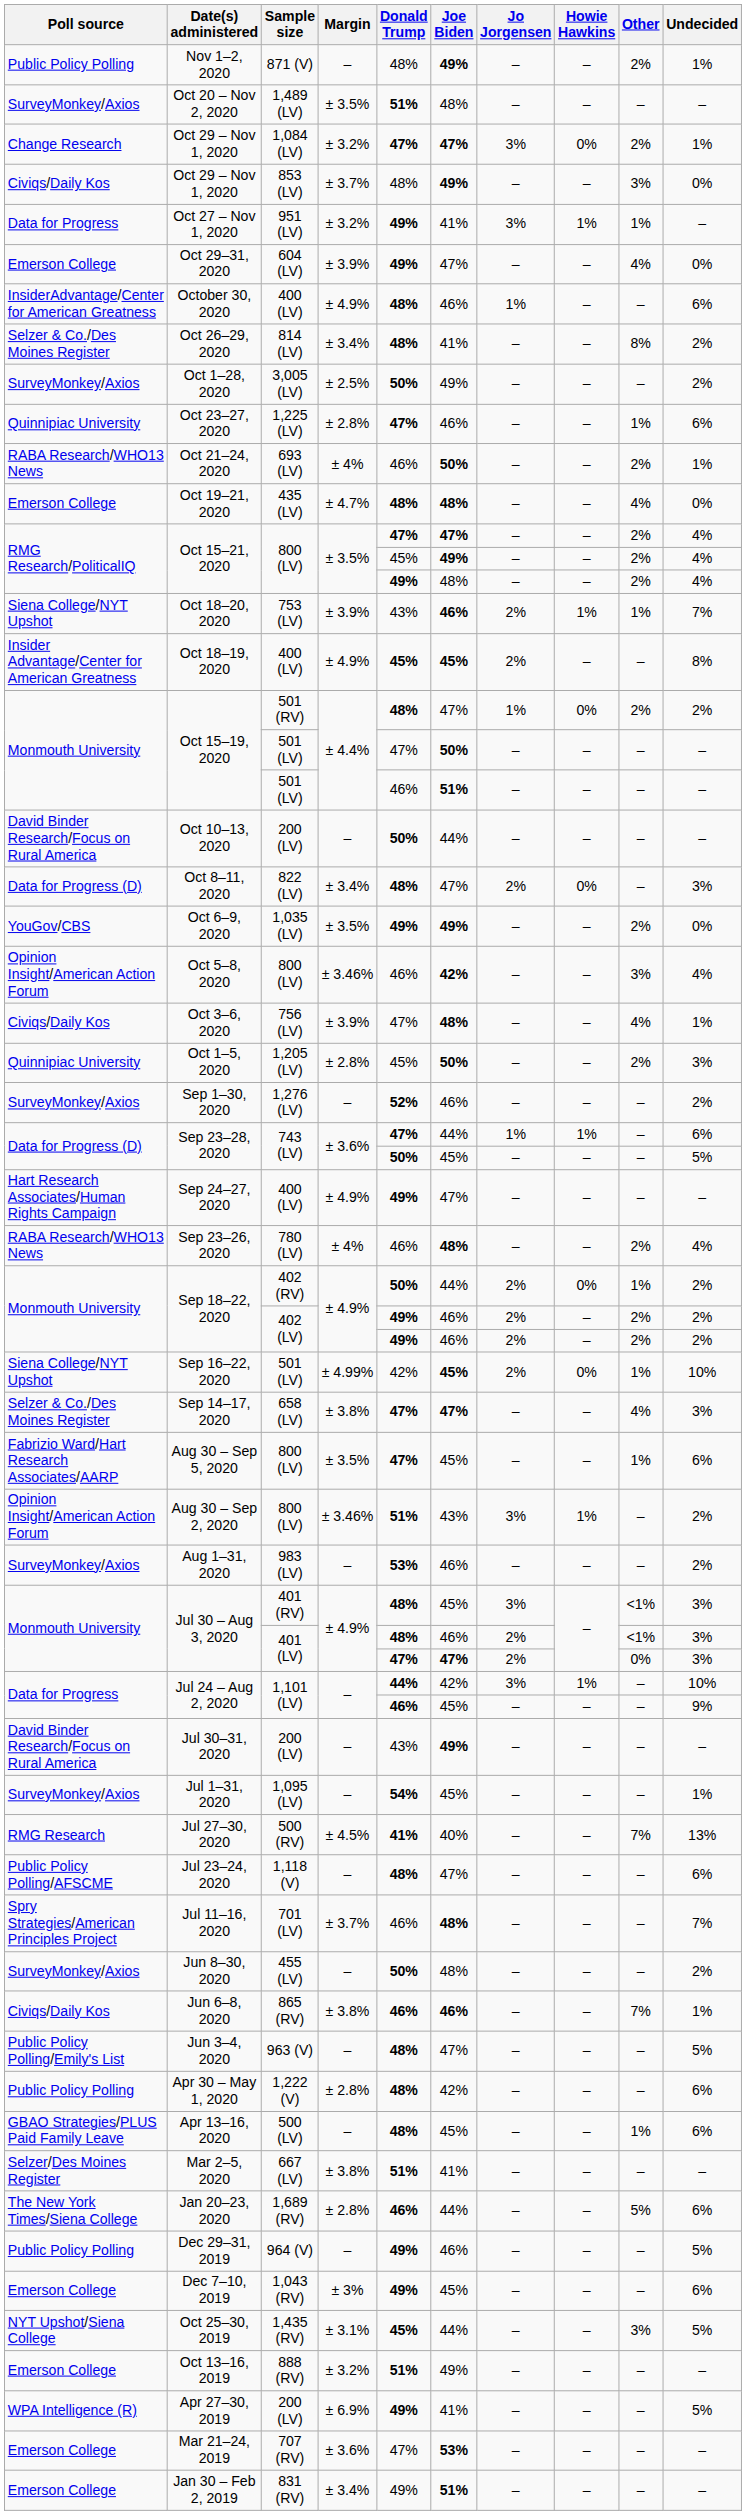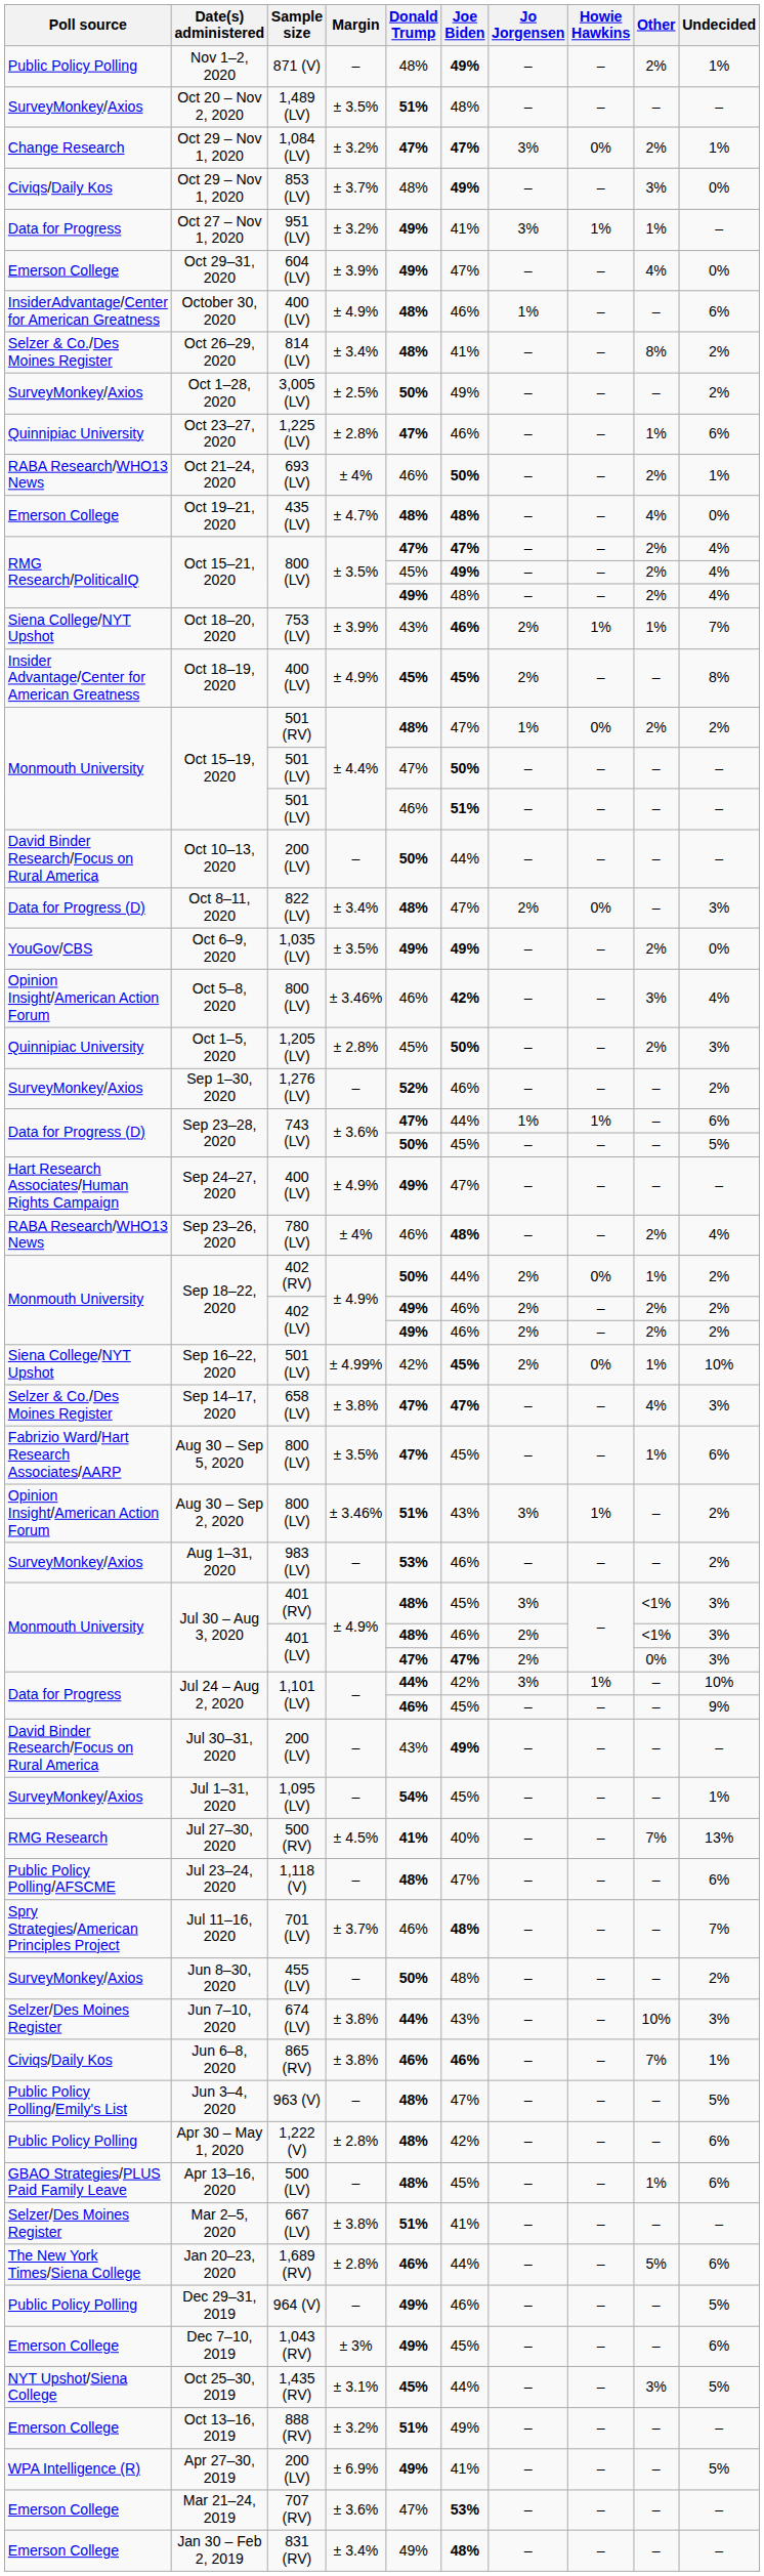 <table class="wikitable sortable" style="text-align:center;font-size:90%;line-height:17px">
 <tr>
 <th>Poll source</th>
 <th>Date(s)<br>administered</th>
 <th>Sample<br>size</th>
 <th>Margin<br></th>
 <th class="unsortable"><a href='#'>Donald<br>Trump</a><br></th>
 <th class="unsortable"><a href='#'>Joe<br>Biden</a><br></th>
 <th class="unsortable"><a href='#'>Jo<br>Jorgensen</a><br></th>
 <th class="unsortable"><a href='#'>Howie<br>Hawkins</a><br></th>
 <th class="unsortable"><a href='#'>Other</a></th>
 <th class="unsortable">Undecided</th>
 </tr>
 <tr>
 <td style="text-align:left;"><a href='#'>Public Policy Polling</a></td>
 <td>Nov 1–2, 2020</td>
 <td>871 (V)</td>
 <td>–</td>
 <td>48%</td>
 <td><strong>49%</strong></td>
 <td>–</td>
 <td>–</td>
 <td>2%</td>
 <td>1%</td>
 </tr>
 <tr>
 <td style="text-align:left;"><a href='#'>SurveyMonkey</a>/<a href='#'>Axios</a></td>
 <td>Oct 20 – Nov 2, 2020</td>
 <td>1,489 (LV)</td>
 <td>± 3.5%</td>
 <td><strong>51%</strong></td>
 <td>48%</td>
 <td>–</td>
 <td>–</td>
 <td>–</td>
 <td>–</td>
 </tr>
 <tr>
 <td style="text-align:left;"><a href='#'>Change Research</a></td>
 <td>Oct 29 – Nov 1, 2020</td>
 <td>1,084 (LV)</td>
 <td>± 3.2%</td>
 <td><strong>47%</strong></td>
 <td><strong>47%</strong></td>
 <td>3%</td>
 <td>0%</td>
 <td>2%</td>
 <td>1%</td>
 </tr>
 <tr>
 <td style="text-align:left;"><a href='#'>Civiqs</a>/<a href='#'>Daily Kos</a></td>
 <td>Oct 29 – Nov 1, 2020</td>
 <td>853 (LV)</td>
 <td>± 3.7%</td>
 <td>48%</td>
 <td><strong>49%</strong></td>
 <td>–</td>
 <td>–</td>
 <td>3%</td>
 <td>0%</td>
 </tr>
 <tr>
 <td style="text-align:left;"><a href='#'>Data for Progress</a></td>
 <td>Oct 27 – Nov 1, 2020</td>
 <td>951 (LV)</td>
 <td>± 3.2%</td>
 <td><strong>49%</strong></td>
 <td>41%</td>
 <td>3%</td>
 <td>1%</td>
 <td>1%</td>
 <td>–</td>
 </tr>
 <tr>
 <td style="text-align:left;"><a href='#'>Emerson College</a></td>
 <td>Oct 29–31, 2020</td>
 <td>604 (LV)</td>
 <td>± 3.9%</td>
 <td><strong>49%</strong></td>
 <td>47%</td>
 <td>–</td>
 <td>–</td>
 <td>4%</td>
 <td>0%</td>
 </tr>
 <tr>
 <td style="text-align:left;"><a href='#'>InsiderAdvantage</a>/<a href='#'>Center for American Greatness</a></td>
 <td>October 30, 2020</td>
 <td>400 (LV)</td>
 <td>± 4.9%</td>
 <td><strong>48%</strong></td>
 <td>46%</td>
 <td>1%</td>
 <td>–</td>
 <td>–</td>
 <td>6%</td>
 </tr>
 <tr>
 <td style="text-align:left;"><a href='#'>Selzer & Co.</a>/<a href='#'>Des Moines Register</a></td>
 <td>Oct 26–29, 2020</td>
 <td>814 (LV)</td>
 <td>± 3.4%</td>
 <td><strong>48%</strong></td>
 <td>41%</td>
 <td>–</td>
 <td>–</td>
 <td>8%</td>
 <td>2%</td>
 </tr>
 <tr>
 <td style="text-align:left;"><a href='#'>SurveyMonkey</a>/<a href='#'>Axios</a></td>
 <td>Oct 1–28, 2020</td>
 <td>3,005 (LV)</td>
 <td>± 2.5%</td>
 <td><strong>50%</strong></td>
 <td>49%</td>
 <td>–</td>
 <td>–</td>
 <td>–</td>
 <td>2%</td>
 </tr>
 <tr>
 <td style="text-align:left;"><a href='#'>Quinnipiac University</a></td>
 <td>Oct 23–27, 2020</td>
 <td>1,225 (LV)</td>
 <td>± 2.8%</td>
 <td><strong>47%</strong></td>
 <td>46%</td>
 <td>–</td>
 <td>–</td>
 <td>1%</td>
 <td>6%</td>
 </tr>
 <tr>
 <td style="text-align:left;"><a href='#'>RABA Research</a>/<a href='#'>WHO13 News</a></td>
 <td>Oct 21–24, 2020</td>
 <td>693 (LV)</td>
 <td>± 4%</td>
 <td>46%</td>
 <td><strong>50%</strong></td>
 <td>–</td>
 <td>–</td>
 <td>2%</td>
 <td>1%</td>
 </tr>
 <tr>
 <td style="text-align:left;"><a href='#'>Emerson College</a></td>
 <td>Oct 19–21, 2020</td>
 <td>435 (LV)</td>
 <td>± 4.7%</td>
 <td><strong>48%</strong></td>
 <td><strong>48%</strong></td>
 <td>–</td>
 <td>–</td>
 <td>4%</td>
 <td>0%</td>
 </tr>
 <tr>
 <td rowspan=3 style="text-align:left;"><a href='#'>RMG Research</a>/<a href='#'>PoliticalIQ</a></td>
 <td rowspan=3>Oct 15–21, 2020</td>
 <td rowspan=3>800 (LV)</td>
 <td rowspan=3>± 3.5%</td>
 <td><strong>47%</strong></td>
 <td><strong>47%</strong></td>
 <td>–</td>
 <td>–</td>
 <td>2%</td>
 <td>4%</td>
 </tr>
 <tr>
 <td>45%</td>
 <td><strong>49%</strong></td>
 <td>–</td>
 <td>–</td>
 <td>2%</td>
 <td>4%</td>
 </tr>
 <tr>
 <td><strong>49%</strong></td>
 <td>48%</td>
 <td>–</td>
 <td>–</td>
 <td>2%</td>
 <td>4%</td>
 </tr>
 <tr>
 <td style="text-align:left;"><a href='#'>Siena College</a>/<a href='#'>NYT Upshot</a></td>
 <td>Oct 18–20, 2020</td>
 <td>753 (LV)</td>
 <td>± 3.9%</td>
 <td>43%</td>
 <td><strong>46%</strong></td>
 <td>2%</td>
 <td>1%</td>
 <td>1%</td>
 <td>7%</td>
 </tr>
 <tr>
 <td style="text-align:left;"><a href='#'>Insider Advantage</a>/<a href='#'>Center for American Greatness</a></td>
 <td>Oct 18–19, 2020</td>
 <td>400 (LV)</td>
 <td>± 4.9%</td>
 <td><strong>45%</strong></td>
 <td><strong>45%</strong></td>
 <td>2%</td>
 <td>–</td>
 <td>–</td>
 <td>8%</td>
 </tr>
 <tr>
 <td rowspan=3 style="text-align:left;"><a href='#'>Monmouth University</a></td>
 <td rowspan=3>Oct 15–19, 2020</td>
 <td>501 (RV)</td>
 <td rowspan=3>± 4.4%</td>
 <td><strong>48%</strong></td>
 <td>47%</td>
 <td>1%</td>
 <td>0%</td>
 <td>2%</td>
 <td>2%</td>
 </tr>
 <tr>
 <td>501 (LV)</td>
 <td>47%</td>
 <td><strong>50%</strong></td>
 <td>–</td>
 <td>–</td>
 <td>–</td>
 <td>–</td>
 </tr>
 <tr>
 <td>501 (LV)</td>
 <td>46%</td>
 <td><strong>51%</strong></td>
 <td>–</td>
 <td>–</td>
 <td>–</td>
 <td>–</td>
 </tr>
 <tr>
 <td style="text-align:left;"><a href='#'>David Binder Research</a>/<a href='#'>Focus on Rural America</a></td>
 <td>Oct 10–13, 2020</td>
 <td>200 (LV)</td>
 <td>–</td>
 <td><strong>50%</strong></td>
 <td>44%</td>
 <td>–</td>
 <td>–</td>
 <td>–</td>
 <td>–</td>
 </tr>
 <tr>
 <td style="text-align:left;"><a href='#'>Data for Progress (D)</a></td>
 <td>Oct 8–11, 2020</td>
 <td>822 (LV)</td>
 <td>± 3.4%</td>
 <td><strong>48%</strong></td>
 <td>47%</td>
 <td>2%</td>
 <td>0%</td>
 <td>–</td>
 <td>3%</td>
 </tr>
 <tr>
 <td style="text-align:left;"><a href='#'>YouGov</a>/<a href='#'>CBS</a></td>
 <td>Oct 6–9, 2020</td>
 <td>1,035 (LV)</td>
 <td>± 3.5%</td>
 <td><strong>49%</strong></td>
 <td><strong>49%</strong></td>
 <td>–</td>
 <td>–</td>
 <td>2%</td>
 <td>0%</td>
 </tr>
 <tr>
 <td style="text-align:left;"><a href='#'>Opinion Insight</a>/<a href='#'>American Action Forum</a></td>
 <td>Oct 5–8, 2020</td>
 <td>800 (LV)</td>
 <td>± 3.46%</td>
 <td>46%</td>
 <td><strong>42%</strong></td>
 <td>–</td>
 <td>–</td>
 <td>3%</td>
 <td>4%</td>
 </tr>
 <tr>
-<td style="text-align:left;"><a href='#'>Civiqs</a>/<a href='#'>Daily Kos</a></td>
-<td>Oct 3–6, 2020</td>
-<td>756 (LV)</td>
-<td>± 3.9%</td>
-<td>47%</td>
-<td><strong>48%</strong></td>
-<td>–</td>
-<td>–</td>
-<td>4%</td>
-<td>1%</td>
-</tr>
-<tr>
 <td style="text-align:left;"><a href='#'>Quinnipiac University</a></td>
 <td>Oct 1–5, 2020</td>
 <td>1,205 (LV)</td>
 <td>± 2.8%</td>
 <td>45%</td>
 <td><strong>50%</strong></td>
 <td>–</td>
 <td>–</td>
 <td>2%</td>
 <td>3%</td>
 </tr>
 <tr>
 <td style="text-align:left;"><a href='#'>SurveyMonkey</a>/<a href='#'>Axios</a></td>
 <td>Sep 1–30, 2020</td>
 <td>1,276 (LV)</td>
 <td>–</td>
 <td><strong>52%</strong></td>
 <td>46%</td>
 <td>–</td>
 <td>–</td>
 <td>–</td>
 <td>2%</td>
 </tr>
 <tr>
 <td rowspan=2 style="text-align:left;"><a href='#'>Data for Progress (D)</a></td>
 <td rowspan=2>Sep 23–28, 2020</td>
 <td rowspan=2>743 (LV)</td>
 <td rowspan=2>± 3.6%</td>
 <td><strong>47%</strong></td>
 <td>44%</td>
 <td>1%</td>
 <td>1%</td>
 <td>–</td>
 <td>6%</td>
 </tr>
 <tr>
 <td><strong>50%</strong></td>
 <td>45%</td>
 <td>–</td>
 <td>–</td>
 <td>–</td>
 <td>5%</td>
 </tr>
 <tr>
 <td style="text-align:left;"><a href='#'>Hart Research Associates</a>/<a href='#'>Human Rights Campaign</a></td>
 <td>Sep 24–27, 2020</td>
 <td>400 (LV)</td>
 <td>± 4.9%</td>
 <td><strong>49%</strong></td>
 <td>47%</td>
 <td>–</td>
 <td>–</td>
 <td>–</td>
 <td>–</td>
 </tr>
 <tr>
 <td style="text-align:left;"><a href='#'>RABA Research</a>/<a href='#'>WHO13 News</a></td>
 <td>Sep 23–26, 2020</td>
 <td>780 (LV)</td>
 <td>± 4%</td>
 <td>46%</td>
 <td><strong>48%</strong></td>
 <td>–</td>
 <td>–</td>
 <td>2%</td>
 <td>4%</td>
 </tr>
 <tr>
 <td rowspan=3 style="text-align:left;"><a href='#'>Monmouth University</a></td>
 <td rowspan=3>Sep 18–22, 2020</td>
 <td>402 (RV)</td>
 <td rowspan=3>± 4.9%</td>
 <td><strong>50%</strong></td>
 <td>44%</td>
 <td>2%</td>
 <td>0%</td>
 <td>1%</td>
 <td>2%</td>
 </tr>
 <tr>
 <td rowspan=2>402 (LV)</td>
 <td><strong>49%</strong></td>
 <td>46%</td>
 <td>2%</td>
 <td>–</td>
 <td>2%</td>
 <td>2%</td>
 </tr>
 <tr>
 <td><strong>49%</strong></td>
 <td>46%</td>
 <td>2%</td>
 <td>–</td>
 <td>2%</td>
 <td>2%</td>
 </tr>
 <tr>
 <td style="text-align:left;"><a href='#'>Siena College</a>/<a href='#'>NYT Upshot</a></td>
 <td>Sep 16–22, 2020</td>
 <td>501 (LV)</td>
 <td>± 4.99%</td>
 <td>42%</td>
 <td><strong>45%</strong></td>
 <td>2%</td>
 <td>0%</td>
 <td>1%</td>
 <td>10%</td>
 </tr>
 <tr>
 <td style="text-align:left;"><a href='#'>Selzer & Co.</a>/<a href='#'>Des Moines Register</a></td>
 <td>Sep 14–17, 2020</td>
 <td>658 (LV)</td>
 <td>± 3.8%</td>
 <td><strong>47%</strong></td>
 <td><strong>47%</strong></td>
 <td>–</td>
 <td>–</td>
 <td>4%</td>
 <td>3%</td>
 </tr>
 <tr>
 <td style="text-align:left;"><a href='#'>Fabrizio Ward</a>/<a href='#'>Hart Research Associates</a>/<a href='#'>AARP</a></td>
 <td>Aug 30 – Sep 5, 2020</td>
 <td>800 (LV)</td>
 <td>± 3.5%</td>
 <td><strong>47%</strong></td>
 <td>45%</td>
 <td>–</td>
 <td>–</td>
 <td>1%</td>
 <td>6%</td>
 </tr>
 <tr>
 <td style="text-align:left;"><a href='#'>Opinion Insight</a>/<a href='#'>American Action Forum</a></td>
 <td>Aug 30 – Sep 2, 2020</td>
 <td>800 (LV)</td>
 <td>± 3.46%</td>
 <td><strong>51%</strong></td>
 <td>43%</td>
 <td>3%</td>
 <td>1%</td>
 <td>–</td>
 <td>2%</td>
 </tr>
 <tr>
 <td style="text-align:left;"><a href='#'>SurveyMonkey</a>/<a href='#'>Axios</a></td>
 <td>Aug 1–31, 2020</td>
 <td>983 (LV)</td>
 <td>–</td>
 <td><strong>53%</strong></td>
 <td>46%</td>
 <td>–</td>
 <td>–</td>
 <td>–</td>
 <td>2%</td>
 </tr>
 <tr>
 <td rowspan=3 style="text-align:left;"><a href='#'>Monmouth University</a></td>
 <td rowspan=3>Jul 30 – Aug 3, 2020</td>
 <td>401 (RV)</td>
 <td rowspan=3>± 4.9%</td>
 <td><strong>48%</strong></td>
 <td>45%</td>
 <td>3%</td>
 <td rowspan=3>–</td>
 <td><1%</td>
 <td>3%</td>
 </tr>
 <tr>
 <td rowspan=2>401 (LV)</td>
 <td><strong>48%</strong></td>
 <td>46%</td>
 <td>2%</td>
 <td><1%</td>
 <td>3%</td>
 </tr>
 <tr>
 <td><strong>47%</strong></td>
 <td><strong>47%</strong></td>
 <td>2%</td>
 <td>0%</td>
 <td>3%</td>
 </tr>
 <tr>
 <td rowspan="2" style="text-align:left;"><a href='#'>Data for Progress</a></td>
 <td rowspan="2">Jul 24 – Aug 2, 2020</td>
 <td rowspan="2">1,101 (LV)</td>
 <td rowspan="2">–</td>
 <td><strong>44%</strong></td>
 <td>42%</td>
 <td>3%</td>
 <td>1%</td>
 <td>–</td>
 <td>10%</td>
 </tr>
 <tr>
 <td><strong>46%</strong></td>
 <td>45%</td>
 <td>–</td>
 <td>–</td>
 <td>–</td>
 <td>9%</td>
 </tr>
 <tr>
 <td style="text-align:left;"><a href='#'>David Binder Research</a>/<a href='#'>Focus on Rural America</a></td>
 <td>Jul 30–31, 2020</td>
 <td>200 (LV)</td>
 <td>–</td>
 <td>43%</td>
 <td><strong>49%</strong></td>
 <td>–</td>
 <td>–</td>
 <td>–</td>
 <td>–</td>
 </tr>
 <tr>
 <td style="text-align:left;"><a href='#'>SurveyMonkey</a>/<a href='#'>Axios</a></td>
 <td>Jul 1–31, 2020</td>
 <td>1,095 (LV)</td>
 <td>–</td>
 <td><strong>54%</strong></td>
 <td>45%</td>
 <td>–</td>
 <td>–</td>
 <td>–</td>
 <td>1%</td>
 </tr>
 <tr>
 <td style="text-align:left;"><a href='#'>RMG Research</a></td>
 <td>Jul 27–30, 2020</td>
 <td>500 (RV)</td>
 <td>± 4.5%</td>
 <td><strong>41%</strong></td>
 <td>40%</td>
 <td>–</td>
 <td>–</td>
 <td>7%</td>
 <td>13%</td>
 </tr>
 <tr>
 <td style="text-align:left;"><a href='#'>Public Policy Polling</a>/<a href='#'>AFSCME</a></td>
 <td>Jul 23–24, 2020</td>
 <td>1,118 (V)</td>
 <td>–</td>
 <td><strong>48%</strong></td>
 <td>47%</td>
 <td>–</td>
 <td>–</td>
 <td>–</td>
 <td>6%</td>
 </tr>
 <tr>
 <td style="text-align:left;"><a href='#'>Spry Strategies</a>/<a href='#'>American Principles Project</a></td>
 <td>Jul 11–16, 2020</td>
 <td>701 (LV)</td>
 <td>± 3.7%</td>
 <td>46%</td>
 <td><strong>48%</strong></td>
 <td>–</td>
 <td>–</td>
 <td>–</td>
 <td>7%</td>
 </tr>
 <tr>
 <td style="text-align:left;"><a href='#'>SurveyMonkey</a>/<a href='#'>Axios</a></td>
 <td>Jun 8–30, 2020</td>
 <td>455 (LV)</td>
 <td>–</td>
 <td><strong>50%</strong></td>
 <td>48%</td>
 <td>–</td>
 <td>–</td>
 <td>–</td>
 <td>2%</td>
 </tr>
 <tr>
+<td style="text-align:left;"><a href='#'>Selzer</a>/<a href='#'>Des Moines Register</a></td>
+<td>Jun 7–10, 2020</td>
+<td>674 (LV)</td>
+<td>± 3.8%</td>
+<td><strong>44%</strong></td>
+<td>43%</td>
+<td>–</td>
+<td>–</td>
+<td>10%</td>
+<td>3%</td>
+</tr>
+<tr>
 <td style="text-align:left;"><a href='#'>Civiqs</a>/<a href='#'>Daily Kos</a></td>
 <td>Jun 6–8, 2020</td>
 <td>865 (RV)</td>
 <td>± 3.8%</td>
 <td><strong>46%</strong></td>
 <td><strong>46%</strong></td>
 <td>–</td>
 <td>–</td>
 <td>7%</td>
 <td>1%</td>
 </tr>
 <tr>
 <td style="text-align:left;"><a href='#'>Public Policy Polling</a>/<a href='#'>Emily's List</a></td>
 <td>Jun 3–4, 2020</td>
 <td>963 (V)</td>
 <td>–</td>
 <td><strong>48%</strong></td>
 <td>47%</td>
 <td>–</td>
 <td>–</td>
 <td>–</td>
 <td>5%</td>
 </tr>
 <tr>
 <td style="text-align:left;"><a href='#'>Public Policy Polling</a></td>
 <td>Apr 30 – May 1, 2020</td>
 <td>1,222 (V)</td>
 <td>± 2.8%</td>
 <td><strong>48%</strong></td>
 <td>42%</td>
 <td>–</td>
 <td>–</td>
 <td>–</td>
 <td>6%</td>
 </tr>
 <tr>
 <td style="text-align:left;"><a href='#'>GBAO Strategies</a>/<a href='#'>PLUS Paid Family Leave</a></td>
 <td>Apr 13–16, 2020</td>
 <td>500 (LV)</td>
 <td>–</td>
 <td><strong>48%</strong></td>
 <td>45%</td>
 <td>–</td>
 <td>–</td>
 <td>1%</td>
 <td>6%</td>
 </tr>
 <tr>
 <td style="text-align:left;"><a href='#'>Selzer</a>/<a href='#'>Des Moines Register</a></td>
 <td>Mar 2–5, 2020</td>
 <td>667 (LV)</td>
 <td>± 3.8%</td>
 <td><strong>51%</strong></td>
 <td>41%</td>
 <td>–</td>
 <td>–</td>
 <td>–</td>
 <td>–</td>
 </tr>
 <tr>
 <td style="text-align:left;"><a href='#'>The New York Times</a>/<a href='#'>Siena College</a></td>
 <td>Jan 20–23, 2020</td>
 <td>1,689 (RV)</td>
 <td>± 2.8%</td>
 <td><strong>46%</strong></td>
 <td>44%</td>
 <td>–</td>
 <td>–</td>
 <td>5%</td>
 <td>6%</td>
 </tr>
 <tr>
 <td style="text-align:left;"><a href='#'>Public Policy Polling</a></td>
 <td>Dec 29–31, 2019</td>
 <td>964 (V)</td>
 <td>–</td>
 <td><strong>49%</strong></td>
 <td>46%</td>
 <td>–</td>
 <td>–</td>
 <td>–</td>
 <td>5%</td>
 </tr>
 <tr>
 <td style="text-align:left;"><a href='#'>Emerson College</a></td>
 <td>Dec 7–10, 2019</td>
 <td>1,043 (RV)</td>
 <td>± 3%</td>
 <td><strong>49%</strong></td>
 <td>45%</td>
 <td>–</td>
 <td>–</td>
 <td>–</td>
 <td>6%</td>
 </tr>
 <tr>
 <td style="text-align:left;"><a href='#'>NYT Upshot</a>/<a href='#'>Siena College</a></td>
 <td>Oct 25–30, 2019</td>
 <td>1,435 (RV)</td>
 <td>± 3.1%</td>
 <td><strong>45%</strong></td>
 <td>44%</td>
 <td>–</td>
 <td>–</td>
 <td>3%</td>
 <td>5%</td>
 </tr>
 <tr>
 <td style="text-align:left;"><a href='#'>Emerson College</a></td>
 <td>Oct 13–16, 2019</td>
 <td>888 (RV)</td>
 <td>± 3.2%</td>
 <td><strong>51%</strong></td>
 <td>49%</td>
 <td>–</td>
 <td>–</td>
 <td>–</td>
 <td>–</td>
 </tr>
 <tr>
 <td style="text-align:left;"><a href='#'>WPA Intelligence (R)</a></td>
 <td>Apr 27–30, 2019</td>
 <td>200 (LV)</td>
 <td>± 6.9%</td>
 <td><strong>49%</strong></td>
 <td>41%</td>
 <td>–</td>
 <td>–</td>
 <td>–</td>
 <td>5%</td>
 </tr>
 <tr>
 <td style="text-align:left;"><a href='#'>Emerson College</a></td>
 <td>Mar 21–24, 2019</td>
 <td>707 (RV)</td>
 <td>± 3.6%</td>
 <td>47%</td>
 <td><strong>53%</strong></td>
 <td>–</td>
 <td>–</td>
 <td>–</td>
 <td>–</td>
 </tr>
 <tr>
 <td style="text-align:left;"><a href='#'>Emerson College</a></td>
 <td>Jan 30 – Feb 2, 2019</td>
 <td>831 (RV)</td>
 <td>± 3.4%</td>
 <td>49%</td>
-<td><strong>51%</strong></td>
+<td><strong>48%</strong></td>
 <td>–</td>
 <td>–</td>
 <td>–</td>
 <td>–</td>
 </tr>
 </table>
